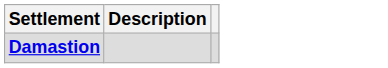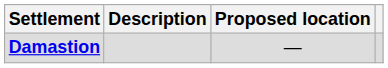 <table class="sortable plainrowheaders wikitable" style="cellspacing=2px; text-align:left; font-size:98%;">
 <tr style="font-size:100%; text-align:right;">
 <th ! scope="col" class="sortable">Settlement</th>
 <th ! scope="col">Description</th>
+<th ! scope="col">Proposed location</th>
 <th ! scope="col"></th>
 </tr>
 <tr style="background:#ddd">
 <td><strong><a href='#'>Damastion</a></strong></td>
 <td></td>
+<td align=center>—</td>
 <td align=center></td>
 </tr>
 </table>
